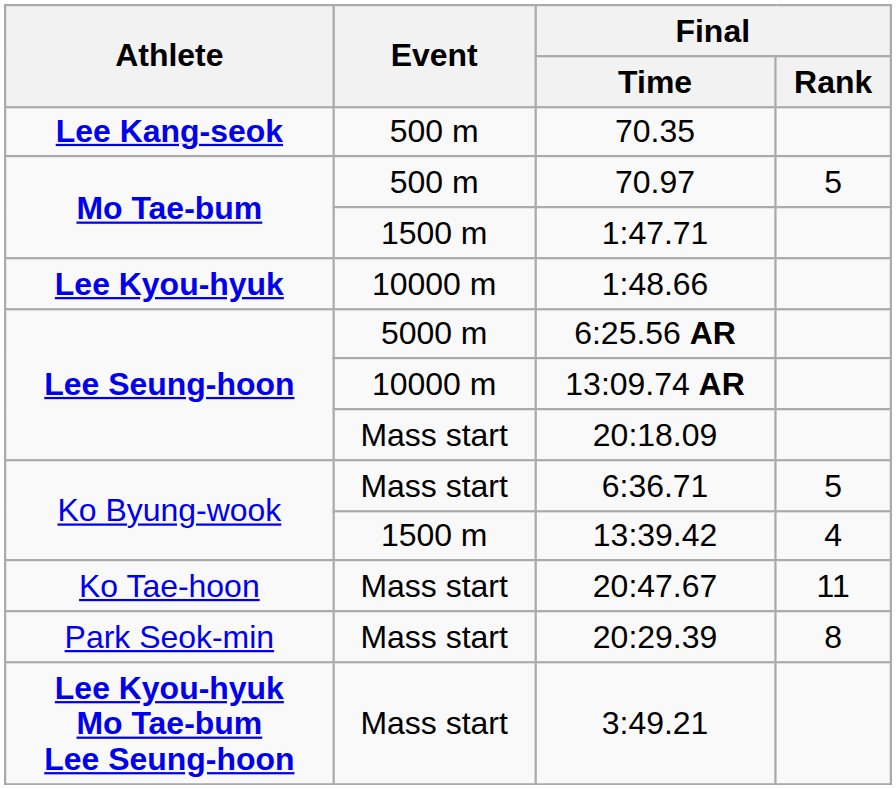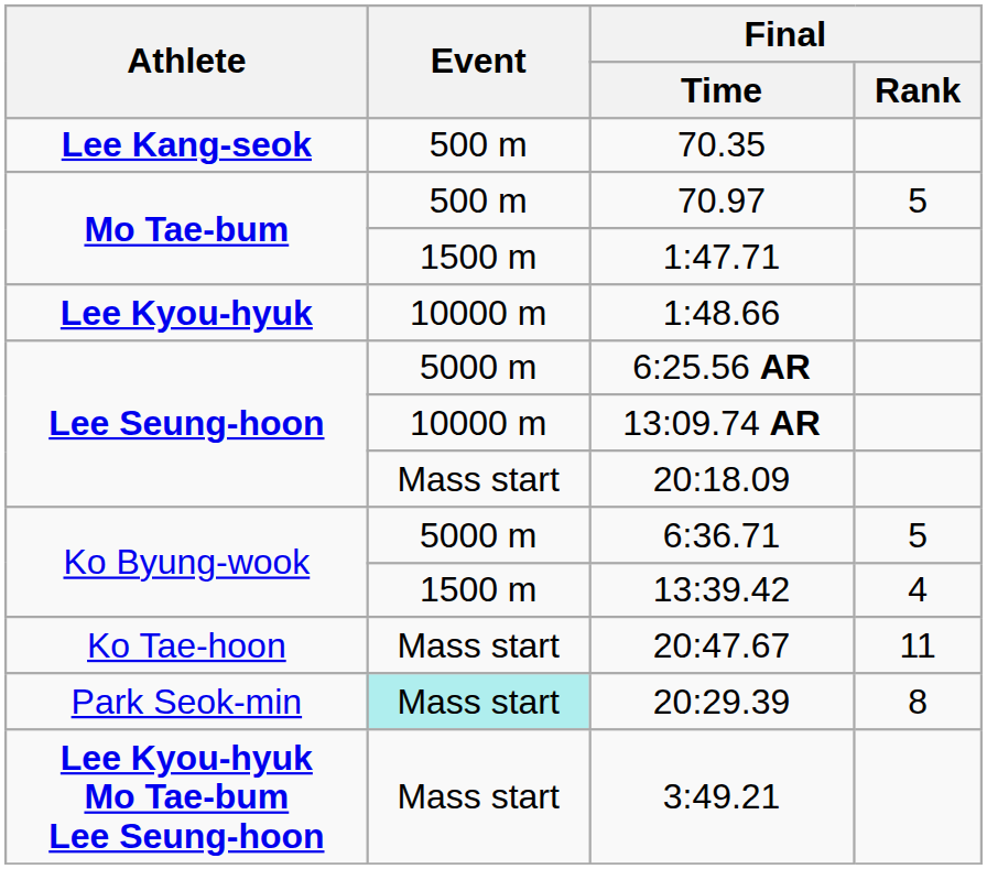 <table class="wikitable" style="font-size:90%; text-align:center; width:400px">
 <tr>
 <th rowspan="2">Athlete</th>
 <th rowspan="2">Event</th>
 <th colspan="2">Final</th>
 </tr>
 <tr>
 <th>Time</th>
 <th>Rank</th>
 </tr>
 <tr>
 <td rowspan=1><strong><a href='#'>Lee Kang-seok</a></strong></td>
 <td>500 m</td>
 <td>70.35</td>
 <td></td>
 </tr>
 <tr>
 <td rowspan=2><strong><a href='#'>Mo Tae-bum</a></strong></td>
 <td>500 m</td>
 <td>70.97</td>
 <td>5</td>
 </tr>
 <tr>
 <td>1500 m</td>
 <td>1:47.71</td>
 <td></td>
 </tr>
 <tr>
 <td rowspan=1><strong><a href='#'>Lee Kyou-hyuk</a></strong></td>
 <td>10000 m</td>
 <td>1:48.66</td>
 <td></td>
 </tr>
 <tr>
 <td rowspan=3><strong><a href='#'>Lee Seung-hoon</a></strong></td>
 <td>5000 m</td>
 <td>6:25.56 <strong>AR</strong></td>
 <td></td>
 </tr>
 <tr>
 <td>10000 m</td>
 <td>13:09.74 <strong>AR</strong></td>
 <td></td>
 </tr>
 <tr>
 <td>Mass start</td>
 <td>20:18.09</td>
 <td></td>
 </tr>
 <tr>
 <td rowspan=2><a href='#'>Ko Byung-wook</a></td>
-<td>Mass start</td>
+<td>5000 m</td>
 <td>6:36.71</td>
 <td>5</td>
 </tr>
 <tr>
 <td>1500 m</td>
 <td>13:39.42</td>
 <td>4</td>
 </tr>
 <tr>
 <td rowspan=1><a href='#'>Ko Tae-hoon</a></td>
 <td>Mass start</td>
 <td>20:47.67</td>
 <td>11</td>
 </tr>
 <tr>
 <td rowspan=1><a href='#'>Park Seok-min</a></td>
-<td>Mass start</td>
+<td style="background: paleturquoise;">Mass start</td>
 <td>20:29.39</td>
 <td>8</td>
 </tr>
 <tr>
 <td rowspan=1><strong><a href='#'>Lee Kyou-hyuk</a> <br> <a href='#'>Mo Tae-bum</a> <br> <a href='#'>Lee Seung-hoon</a></strong></td>
 <td>Mass start</td>
 <td>3:49.21</td>
 <td></td>
 </tr>
 </table>
